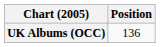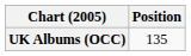 <table class="wikitable plainrowheaders" style="text-align:center">
 <tr>
 <th scope="col">Chart (2005)</th>
 <th scope="col">Position</th>
 </tr>
 <tr>
 <th scope="row">UK Albums (OCC)</th>
-<td>136</td>
+<td>135</td>
 </tr>
 </table>
